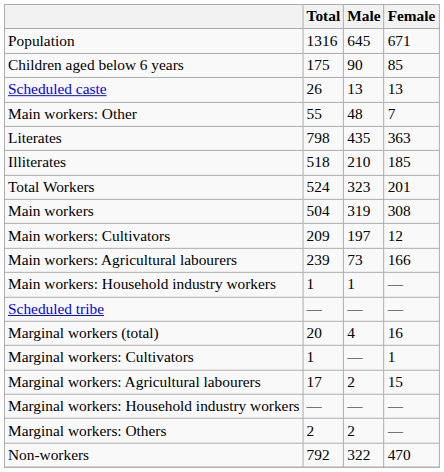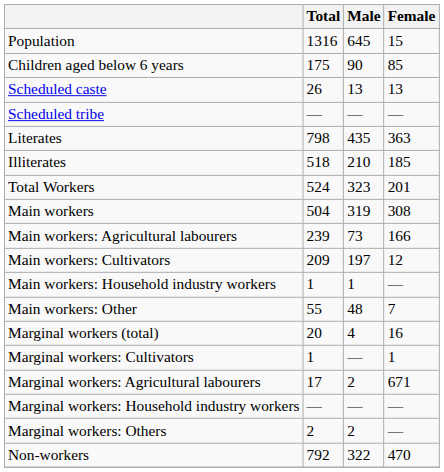 <table class="wikitable sortable">
 <tr>
 <th></th>
 <th>Total</th>
 <th>Male</th>
 <th>Female</th>
 </tr>
 <tr>
 <td>Population</td>
 <td>1316</td>
 <td>645</td>
-<td>671</td>
+<td>15</td>
 </tr>
 <tr>
 <td>Children aged below 6 years</td>
 <td>175</td>
 <td>90</td>
 <td>85</td>
 </tr>
 <tr>
 <td><a href='#'>Scheduled caste</a></td>
 <td>26</td>
 <td>13</td>
 <td>13</td>
 </tr>
 <tr>
-<td>Main workers: Other</td>
-<td>55</td>
-<td>48</td>
-<td>7</td>
+<td><a href='#'>Scheduled tribe</a></td>
+<td>—</td>
+<td>—</td>
+<td>—</td>
 </tr>
 <tr>
 <td>Literates</td>
 <td>798</td>
 <td>435</td>
 <td>363</td>
 </tr>
 <tr>
 <td>Illiterates</td>
 <td>518</td>
 <td>210</td>
 <td>185</td>
 </tr>
 <tr>
 <td>Total Workers</td>
 <td>524</td>
 <td>323</td>
 <td>201</td>
 </tr>
 <tr>
 <td>Main workers</td>
 <td>504</td>
 <td>319</td>
 <td>308</td>
 </tr>
 <tr>
+<td>Main workers: Agricultural labourers</td>
+<td>239</td>
+<td>73</td>
+<td>166</td>
+</tr>
+<tr>
 <td>Main workers: Cultivators</td>
 <td>209</td>
 <td>197</td>
 <td>12</td>
-</tr>
-<tr>
-<td>Main workers: Agricultural labourers</td>
-<td>239</td>
-<td>73</td>
-<td>166</td>
 </tr>
 <tr>
 <td>Main workers: Household industry workers</td>
 <td>1</td>
 <td>1</td>
 <td>—</td>
 </tr>
 <tr>
-<td><a href='#'>Scheduled tribe</a></td>
-<td>—</td>
-<td>—</td>
-<td>—</td>
+<td>Main workers: Other</td>
+<td>55</td>
+<td>48</td>
+<td>7</td>
 </tr>
 <tr>
 <td>Marginal workers (total)</td>
 <td>20</td>
 <td>4</td>
 <td>16</td>
 </tr>
 <tr>
 <td>Marginal workers: Cultivators</td>
 <td>1</td>
 <td>—</td>
 <td>1</td>
 </tr>
 <tr>
 <td>Marginal workers: Agricultural labourers</td>
 <td>17</td>
 <td>2</td>
-<td>15</td>
+<td>671</td>
 </tr>
 <tr>
 <td>Marginal workers: Household industry workers</td>
 <td>—</td>
 <td>—</td>
 <td>—</td>
 </tr>
 <tr>
 <td>Marginal workers: Others</td>
 <td>2</td>
 <td>2</td>
 <td>—</td>
 </tr>
 <tr>
 <td>Non-workers</td>
 <td>792</td>
 <td>322</td>
 <td>470</td>
 </tr>
 <tr>
 </tr>
 </table>
